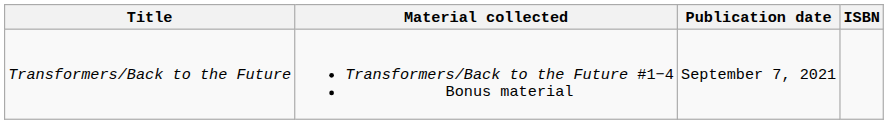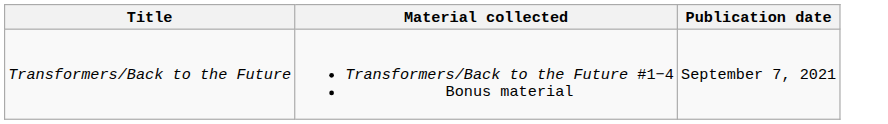 <table class="wikitable" style="text-align: center;">
 <tr>
 <th>Title</th>
 <th>Material collected</th>
 <th>Publication date</th>
-<th>ISBN</th>
 </tr>
 <tr>
 <td align="left"><em>Transformers/Back to the Future</em></td>
 <td><br><ul><li><em>Transformers/Back to the Future</em> #1−4</li><li>Bonus material</li></ul></td>
 <td>September 7, 2021</td>
-<td></td>
 </tr>
 </table>
